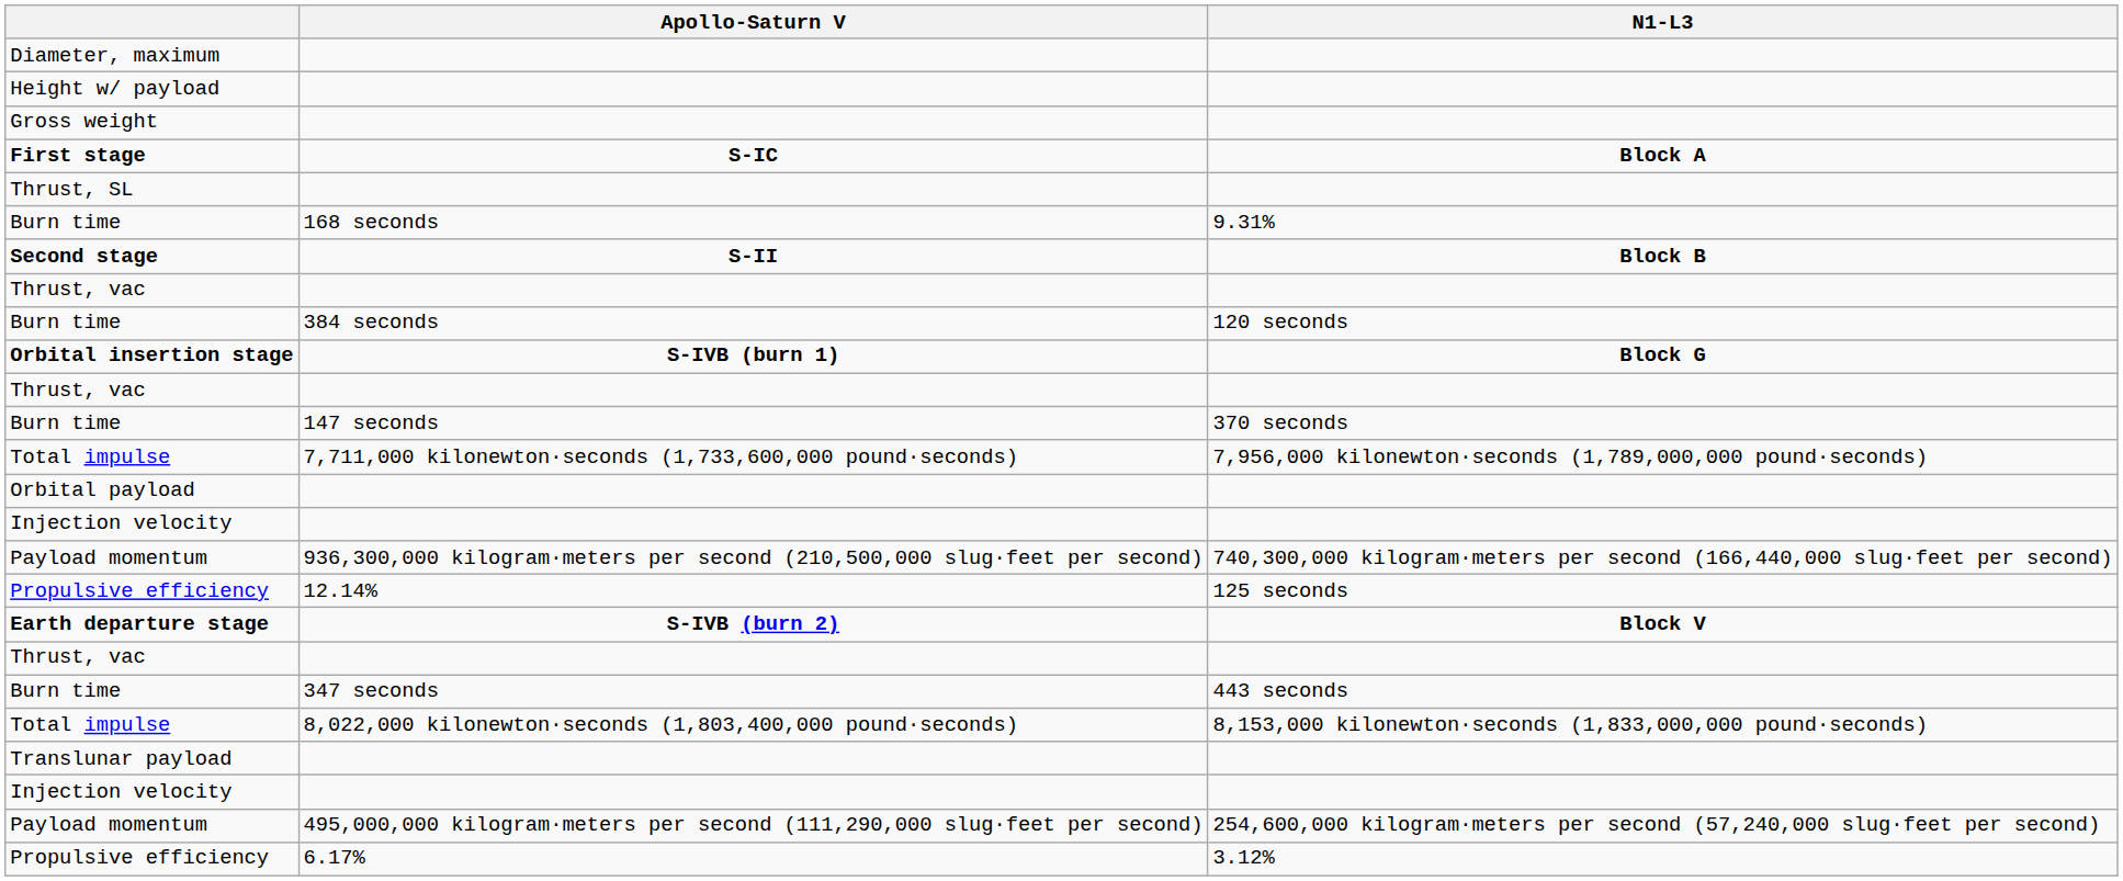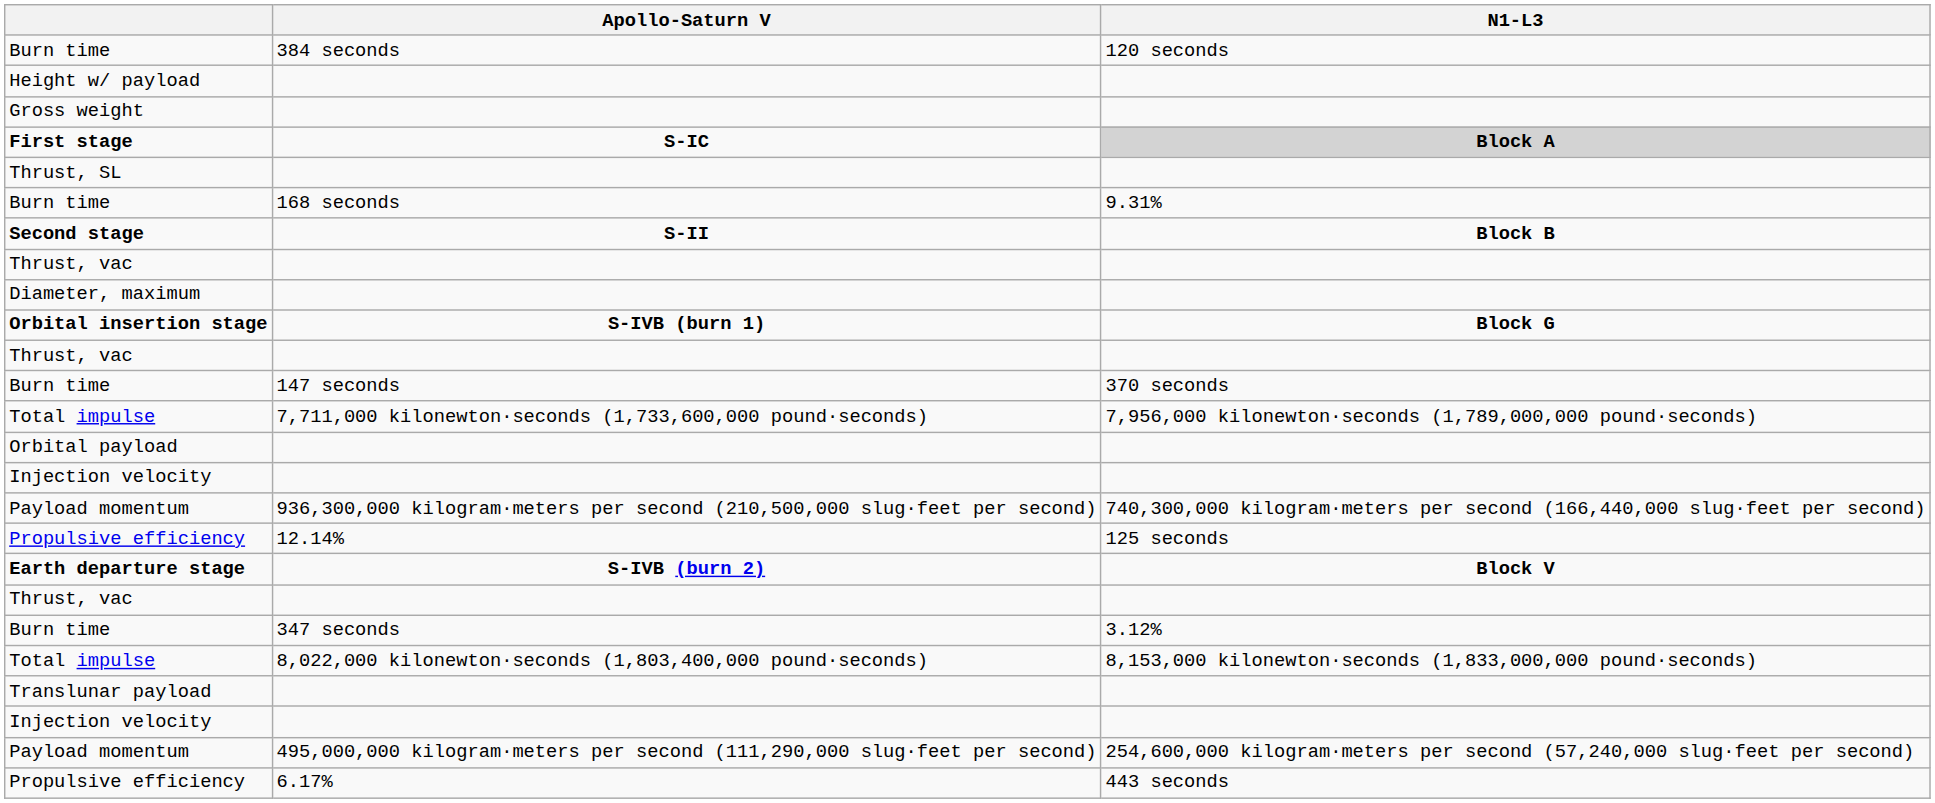 <table class="wikitable">
 <tr>
 <th></th>
 <th>Apollo-Saturn V</th>
 <th>N1-L3</th>
 </tr>
 <tr>
-<td>Diameter, maximum</td>
-<td></td>
-<td></td>
+<td>Burn time</td>
+<td>384 seconds</td>
+<td>120 seconds</td>
 </tr>
 <tr>
 <td>Height w/ payload</td>
 <td></td>
 <td></td>
 </tr>
 <tr>
 <td>Gross weight</td>
 <td></td>
 <td></td>
 </tr>
 <tr>
 <td><strong>First stage</strong></td>
 <td style="text-align:center;"><strong>S-IC</strong></td>
-<td style="text-align:center;"><strong>Block A</strong></td>
+<td style="background: lightgrey; text-align:center;"><strong>Block A</strong></td>
 </tr>
 <tr>
 <td>Thrust, SL</td>
 <td></td>
 <td></td>
 </tr>
 <tr>
 <td>Burn time</td>
 <td>168 seconds</td>
 <td>9.31%</td>
 </tr>
 <tr>
 <td><strong>Second stage</strong></td>
 <td style="text-align:center;"><strong>S-II</strong></td>
 <td style="text-align:center;"><strong>Block B</strong></td>
 </tr>
 <tr>
 <td>Thrust, vac</td>
 <td></td>
 <td></td>
 </tr>
 <tr>
-<td>Burn time</td>
-<td>384 seconds</td>
-<td>120 seconds</td>
+<td>Diameter, maximum</td>
+<td></td>
+<td></td>
 </tr>
 <tr>
 <td><strong>Orbital insertion stage</strong></td>
 <td style="text-align:center;"><strong>S-IVB (burn 1)</strong></td>
 <td style="text-align:center;"><strong>Block G</strong></td>
 </tr>
 <tr>
 <td>Thrust, vac</td>
 <td></td>
 <td></td>
 </tr>
 <tr>
 <td>Burn time</td>
 <td>147 seconds</td>
 <td>370 seconds</td>
 </tr>
 <tr>
 <td>Total <a href='#'>impulse</a></td>
 <td>7,711,000 kilonewton·seconds (1,733,600,000 pound·seconds)</td>
 <td>7,956,000 kilonewton·seconds (1,789,000,000 pound·seconds)</td>
 </tr>
 <tr>
 <td>Orbital payload</td>
 <td></td>
 <td></td>
 </tr>
 <tr>
 <td>Injection velocity</td>
 <td></td>
 <td></td>
 </tr>
 <tr>
 <td>Payload momentum</td>
 <td>936,300,000 kilogram·meters per second (210,500,000 slug·feet per second)</td>
 <td>740,300,000 kilogram·meters per second (166,440,000 slug·feet per second)</td>
 </tr>
 <tr>
 <td><a href='#'>Propulsive efficiency</a></td>
 <td>12.14%</td>
 <td>125 seconds</td>
 </tr>
 <tr>
 <td><strong>Earth departure stage</strong></td>
 <td style="text-align:center;"><strong>S-IVB <a href='#'>(burn 2)</a></strong></td>
 <td style="text-align:center;"><strong>Block V</strong></td>
 </tr>
 <tr>
 <td>Thrust, vac</td>
 <td></td>
 <td></td>
 </tr>
 <tr>
 <td>Burn time</td>
 <td>347 seconds</td>
-<td>443 seconds</td>
+<td>3.12%</td>
 </tr>
 <tr>
 <td>Total <a href='#'>impulse</a></td>
 <td>8,022,000 kilonewton·seconds (1,803,400,000 pound·seconds)</td>
 <td>8,153,000 kilonewton·seconds (1,833,000,000 pound·seconds)</td>
 </tr>
 <tr>
 <td>Translunar payload</td>
 <td></td>
 <td></td>
 </tr>
 <tr>
 <td>Injection velocity</td>
 <td></td>
 <td></td>
 </tr>
 <tr>
 <td>Payload momentum</td>
 <td>495,000,000 kilogram·meters per second (111,290,000 slug·feet per second)</td>
 <td>254,600,000 kilogram·meters per second (57,240,000 slug·feet per second)</td>
 </tr>
 <tr>
 <td>Propulsive efficiency</td>
 <td>6.17%</td>
-<td>3.12%</td>
+<td>443 seconds</td>
 </tr>
 </table>
